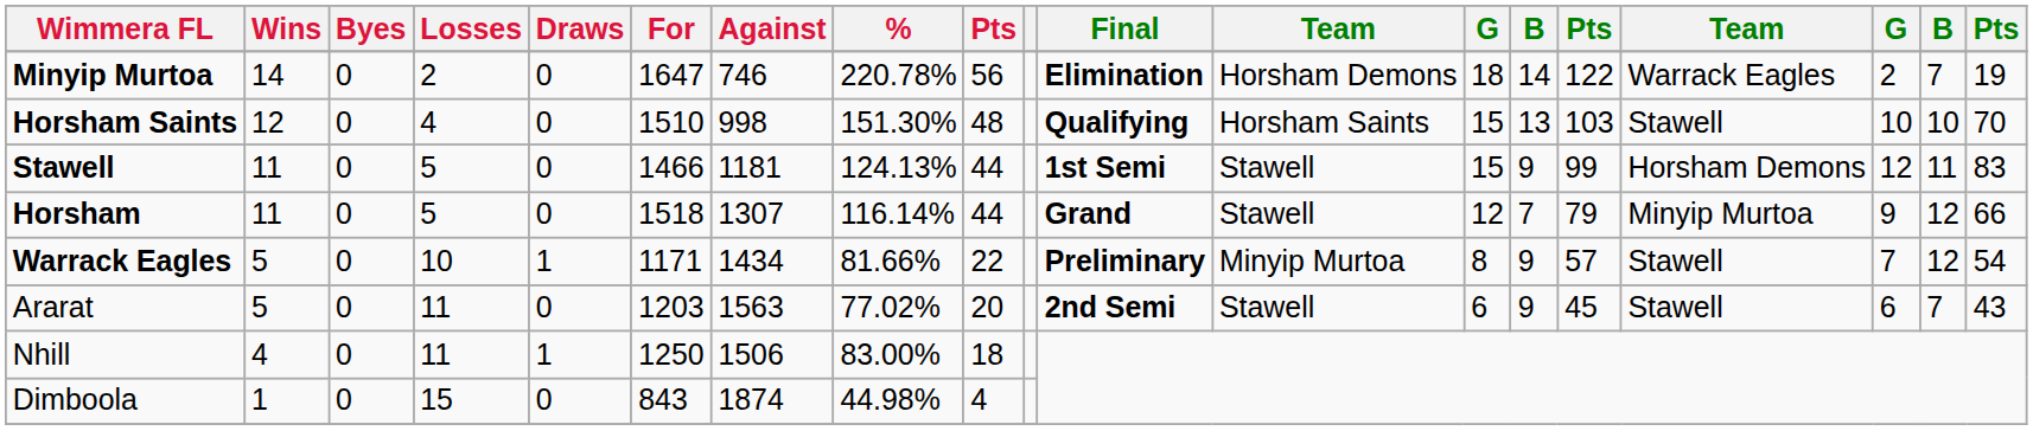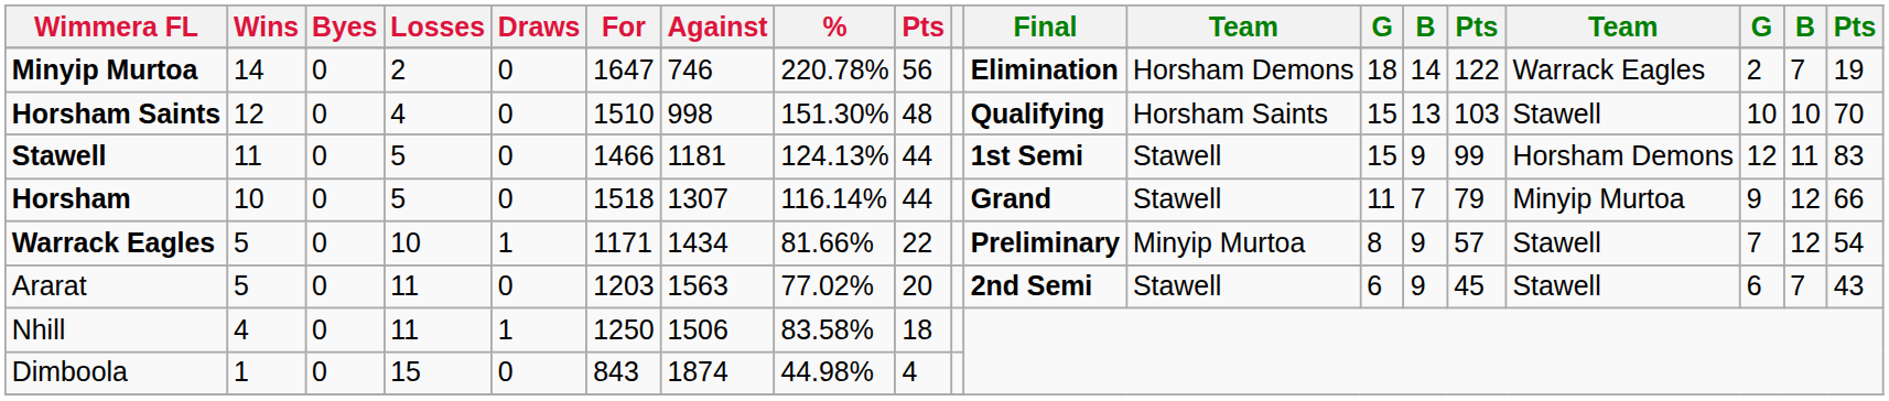 <table style="font-size: 85%; text-align: left;" class="wikitable">
 <tr>
 <th style="color:crimson">Wimmera FL</th>
 <th style="color:crimson">Wins</th>
 <th style="color:crimson">Byes</th>
 <th style="color:crimson">Losses</th>
 <th style="color:crimson">Draws</th>
 <th style="color:crimson">For</th>
 <th style="color:crimson">Against</th>
 <th style="color:crimson">%</th>
 <th style="color:crimson">Pts</th>
 <th></th>
 <th style="color:green">Final</th>
 <th style="color:green">Team</th>
 <th style="color:green">G</th>
 <th style="color:green">B</th>
 <th style="color:green">Pts</th>
 <th style="color:green">Team</th>
 <th style="color:green">G</th>
 <th style="color:green">B</th>
 <th style="color:green">Pts</th>
 </tr>
 <tr>
 </tr>
 <tr>
 </tr>
 <tr>
 <td><strong>	Minyip Murtoa	</strong></td>
 <td>14</td>
 <td>0</td>
 <td>2</td>
 <td>0</td>
 <td>1647</td>
 <td>746</td>
 <td>220.78%</td>
 <td>56</td>
 <td></td>
 <td><strong>Elimination</strong></td>
 <td>Horsham Demons</td>
 <td>18</td>
 <td>14</td>
 <td>122</td>
 <td>Warrack Eagles</td>
 <td>2</td>
 <td>7</td>
 <td>19</td>
 </tr>
 <tr>
 <td><strong>	Horsham Saints	</strong></td>
 <td>12</td>
 <td>0</td>
 <td>4</td>
 <td>0</td>
 <td>1510</td>
 <td>998</td>
 <td>151.30%</td>
 <td>48</td>
 <td></td>
 <td><strong>Qualifying</strong></td>
 <td>Horsham Saints</td>
 <td>15</td>
 <td>13</td>
 <td>103</td>
 <td>Stawell</td>
 <td>10</td>
 <td>10</td>
 <td>70</td>
 </tr>
 <tr>
 <td><strong>	Stawell	</strong></td>
 <td>11</td>
 <td>0</td>
 <td>5</td>
 <td>0</td>
 <td>1466</td>
 <td>1181</td>
 <td>124.13%</td>
 <td>44</td>
 <td></td>
 <td><strong>1st Semi</strong></td>
 <td>Stawell</td>
 <td>15</td>
 <td>9</td>
 <td>99</td>
 <td>Horsham Demons</td>
 <td>12</td>
 <td>11</td>
 <td>83</td>
 </tr>
 <tr>
 <td><strong>	Horsham	</strong></td>
-<td>11</td>
+<td>10</td>
 <td>0</td>
 <td>5</td>
 <td>0</td>
 <td>1518</td>
 <td>1307</td>
 <td>116.14%</td>
 <td>44</td>
 <td></td>
 <td><strong>Grand</strong></td>
 <td>Stawell</td>
-<td>12</td>
+<td>11</td>
 <td>7</td>
 <td>79</td>
 <td>Minyip Murtoa</td>
 <td>9</td>
 <td>12</td>
 <td>66</td>
 </tr>
 <tr>
 <td><strong>	Warrack Eagles	</strong></td>
 <td>5</td>
 <td>0</td>
 <td>10</td>
 <td>1</td>
 <td>1171</td>
 <td>1434</td>
 <td>81.66%</td>
 <td>22</td>
 <td></td>
 <td><strong>Preliminary</strong></td>
 <td>Minyip Murtoa</td>
 <td>8</td>
 <td>9</td>
 <td>57</td>
 <td>Stawell</td>
 <td>7</td>
 <td>12</td>
 <td>54</td>
 </tr>
 <tr>
 <td>Ararat</td>
 <td>5</td>
 <td>0</td>
 <td>11</td>
 <td>0</td>
 <td>1203</td>
 <td>1563</td>
 <td>77.02%</td>
 <td>20</td>
 <td></td>
 <td><strong>2nd Semi</strong></td>
 <td>Stawell</td>
 <td>6</td>
 <td>9</td>
 <td>45</td>
 <td>Stawell</td>
 <td>6</td>
 <td>7</td>
 <td>43</td>
 </tr>
 <tr>
 <td>Nhill</td>
 <td>4</td>
 <td>0</td>
 <td>11</td>
 <td>1</td>
 <td>1250</td>
 <td>1506</td>
-<td>83.00%</td>
+<td>83.58%</td>
 <td>18</td>
 <td></td>
 </tr>
 <tr>
 <td>Dimboola</td>
 <td>1</td>
 <td>0</td>
 <td>15</td>
 <td>0</td>
 <td>843</td>
 <td>1874</td>
 <td>44.98%</td>
 <td>4</td>
 <td></td>
 </tr>
 <tr>
 </tr>
 </table>
